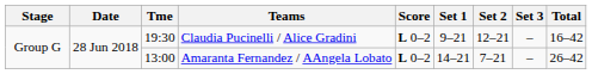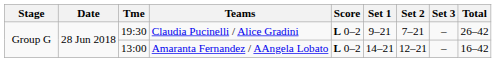 <table class=wikitable>
 <tr>
 <th width=70>Stage</th>
 <th>Date</th>
 <th>Tme</th>
 <th>Teams</th>
 <th>Score</th>
 <th>Set 1</th>
 <th>Set 2</th>
 <th>Set 3</th>
 <th>Total</th>
 </tr>
 <tr align=center>
 <td rowspan=2>Group G</td>
 <td rowspan=2>28 Jun 2018</td>
 <td>19:30</td>
 <td align=left> <a href='#'>Claudia Pucinelli</a> / <a href='#'>Alice Gradini</a></td>
 <td><strong>L</strong> 0–2</td>
 <td>9–21</td>
-<td>12–21</td>
+<td>7–21</td>
 <td>–</td>
-<td>16–42</td>
+<td>26–42</td>
 </tr>
 <tr align=center>
 <td>13:00</td>
 <td align=left> <a href='#'>Amaranta Fernandez</a> / <a href='#'>AAngela Lobato</a></td>
 <td><strong>L</strong> 0–2</td>
 <td>14–21</td>
-<td>7–21</td>
+<td>12–21</td>
 <td>–</td>
-<td>26–42</td>
+<td>16–42</td>
 </tr>
 </table>
